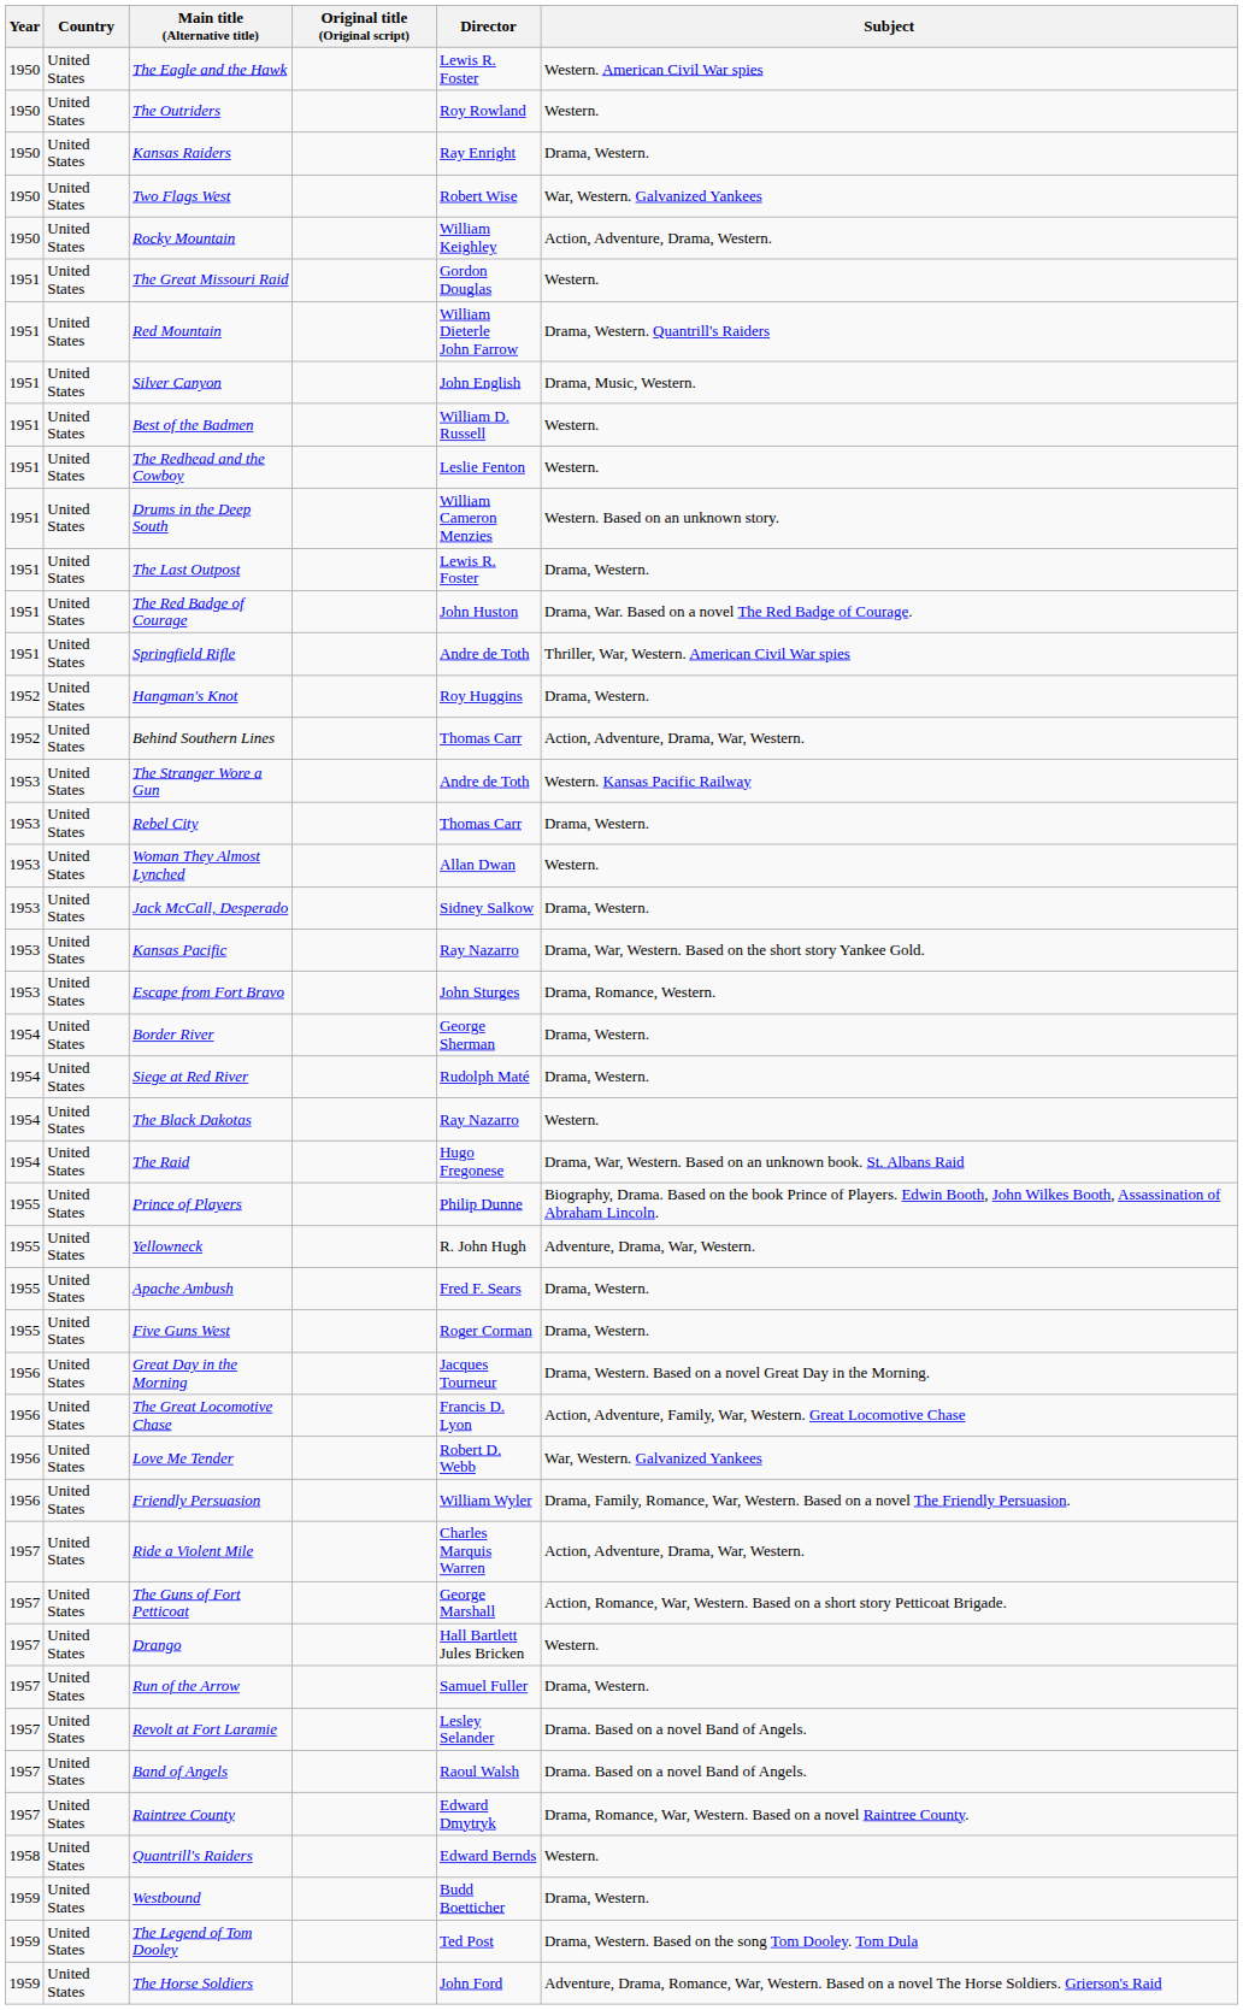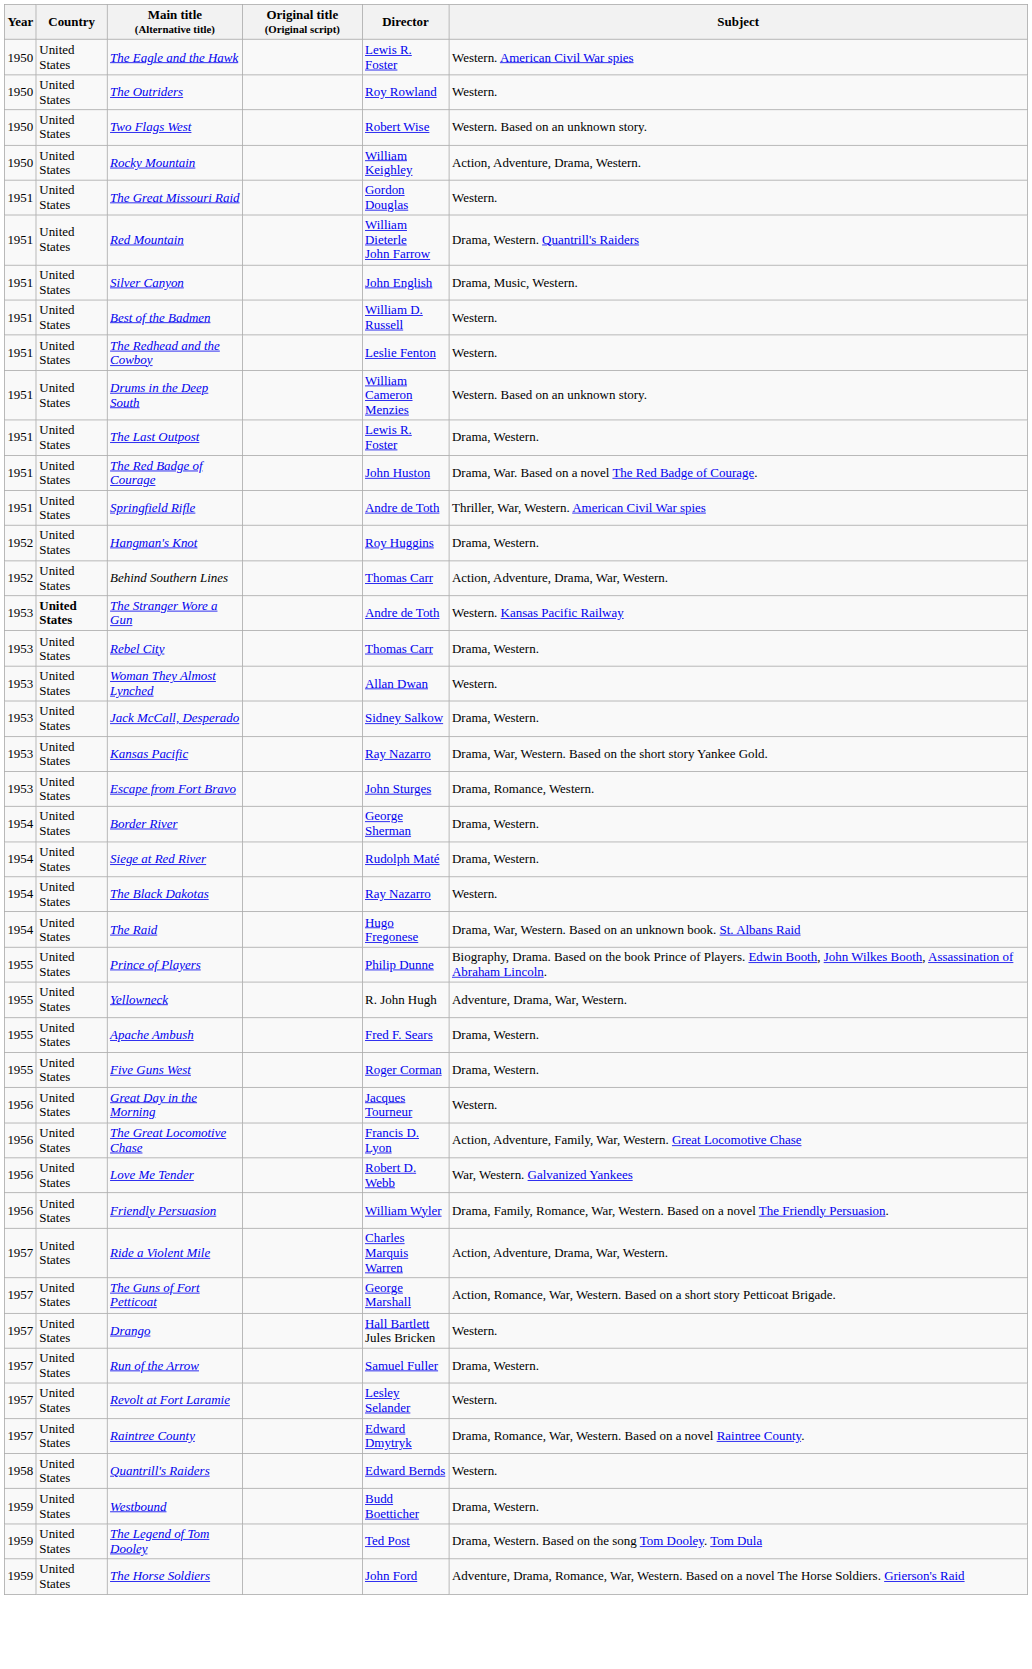 <table class="wikitable sortable" style="width:100%;">
 <tr>
 <th>Year</th>
 <th width= 80>Country</th>
 <th class="unsortable" style="width:160px;">Main title<br><small>(Alternative title)</small></th>
 <th class="unsortable" style="width:140px;">Original title<br><small>(Original script)</small></th>
 <th width=100>Director</th>
 <th class="unsortable">Subject</th>
 </tr>
 <tr>
 <td>1950</td>
 <td>United States</td>
 <td><em><a href='#'>The Eagle and the Hawk</a></em></td>
 <td></td>
 <td><a href='#'>Lewis R. Foster</a></td>
 <td>Western. <a href='#'>American Civil War spies</a></td>
 </tr>
 <tr>
 <td>1950</td>
 <td>United States</td>
 <td><em><a href='#'>The Outriders</a></em></td>
 <td></td>
 <td><a href='#'>Roy Rowland</a></td>
 <td>Western.</td>
 </tr>
 <tr>
 <td>1950</td>
 <td>United States</td>
-<td><em><a href='#'>Kansas Raiders</a></em></td>
-<td></td>
-<td><a href='#'>Ray Enright</a></td>
-<td>Drama, Western.</td>
-</tr>
-<tr>
-<td>1950</td>
-<td>United States</td>
 <td><em><a href='#'>Two Flags West</a></em></td>
 <td></td>
 <td><a href='#'>Robert Wise</a></td>
-<td>War, Western. <a href='#'>Galvanized Yankees</a></td>
+<td>Western. Based on an unknown story.</td>
 </tr>
 <tr>
 <td>1950</td>
 <td>United States</td>
 <td><em><a href='#'>Rocky Mountain</a></em></td>
 <td></td>
 <td><a href='#'>William Keighley</a></td>
 <td>Action, Adventure, Drama, Western.</td>
 </tr>
 <tr>
 <td>1951</td>
 <td>United States</td>
 <td><em><a href='#'>The Great Missouri Raid</a></em></td>
 <td></td>
 <td><a href='#'>Gordon Douglas</a></td>
 <td>Western.</td>
 </tr>
 <tr>
 <td>1951</td>
 <td>United States</td>
 <td><em><a href='#'>Red Mountain</a></em></td>
 <td></td>
 <td><a href='#'>William Dieterle</a><br><a href='#'>John Farrow</a></td>
 <td>Drama, Western. <a href='#'>Quantrill's Raiders</a></td>
 </tr>
 <tr>
 <td>1951</td>
 <td>United States</td>
 <td><em><a href='#'>Silver Canyon</a></em></td>
 <td></td>
 <td><a href='#'>John English</a></td>
 <td>Drama, Music, Western.</td>
 </tr>
 <tr>
 <td>1951</td>
 <td>United States</td>
 <td><em><a href='#'>Best of the Badmen</a></em></td>
 <td></td>
 <td><a href='#'>William D. Russell</a></td>
 <td>Western.</td>
 </tr>
 <tr>
 <td>1951</td>
 <td>United States</td>
 <td><em><a href='#'>The Redhead and the Cowboy</a></em></td>
 <td></td>
 <td><a href='#'>Leslie Fenton</a></td>
 <td>Western.</td>
 </tr>
 <tr>
 <td>1951</td>
 <td>United States</td>
 <td><em><a href='#'>Drums in the Deep South</a></em></td>
 <td></td>
 <td><a href='#'>William Cameron Menzies</a></td>
 <td>Western. Based on an unknown story.</td>
 </tr>
 <tr>
 <td>1951</td>
 <td>United States</td>
 <td><em><a href='#'>The Last Outpost</a></em></td>
 <td></td>
 <td><a href='#'>Lewis R. Foster</a></td>
 <td>Drama, Western.</td>
 </tr>
 <tr>
 <td>1951</td>
 <td>United States</td>
 <td><em><a href='#'>The Red Badge of Courage</a></em></td>
 <td></td>
 <td><a href='#'>John Huston</a></td>
 <td>Drama, War. Based on a novel <a href='#'>The Red Badge of Courage</a>.</td>
 </tr>
 <tr>
 <td>1951</td>
 <td>United States</td>
 <td><em><a href='#'>Springfield Rifle</a></em></td>
 <td></td>
 <td><a href='#'>Andre de Toth</a></td>
 <td>Thriller, War, Western. <a href='#'>American Civil War spies</a></td>
 </tr>
 <tr>
 <td>1952</td>
 <td>United States</td>
 <td><em><a href='#'>Hangman's Knot</a></em></td>
 <td></td>
 <td><a href='#'>Roy Huggins</a></td>
 <td>Drama, Western.</td>
 </tr>
 <tr>
 <td>1952</td>
 <td>United States</td>
 <td><em>Behind Southern Lines</em></td>
 <td></td>
 <td><a href='#'>Thomas Carr</a></td>
 <td>Action, Adventure, Drama, War, Western.</td>
 </tr>
 <tr>
 <td>1953</td>
-<td>United States</td>
+<td><strong>United States</strong></td>
 <td><em><a href='#'>The Stranger Wore a Gun</a></em></td>
 <td></td>
 <td><a href='#'>Andre de Toth</a></td>
 <td>Western. <a href='#'>Kansas Pacific Railway</a></td>
 </tr>
 <tr>
 <td>1953</td>
 <td>United States</td>
 <td><em><a href='#'>Rebel City</a></em></td>
 <td></td>
 <td><a href='#'>Thomas Carr</a></td>
 <td>Drama, Western.</td>
 </tr>
 <tr>
 <td>1953</td>
 <td>United States</td>
 <td><em><a href='#'>Woman They Almost Lynched</a></em></td>
 <td></td>
 <td><a href='#'>Allan Dwan</a></td>
 <td>Western.</td>
 </tr>
 <tr>
 <td>1953</td>
 <td>United States</td>
 <td><em><a href='#'>Jack McCall, Desperado</a></em></td>
 <td></td>
 <td><a href='#'>Sidney Salkow</a></td>
 <td>Drama, Western.</td>
 </tr>
 <tr>
 <td>1953</td>
 <td>United States</td>
 <td><em><a href='#'>Kansas Pacific</a></em></td>
 <td></td>
 <td><a href='#'>Ray Nazarro</a></td>
 <td>Drama, War, Western. Based on the short story Yankee Gold.</td>
 </tr>
 <tr>
 <td>1953</td>
 <td>United States</td>
 <td><em><a href='#'>Escape from Fort Bravo</a></em></td>
 <td></td>
 <td><a href='#'>John Sturges</a></td>
 <td>Drama, Romance, Western.</td>
 </tr>
 <tr>
 <td>1954</td>
 <td>United States</td>
 <td><em><a href='#'>Border River</a></em></td>
 <td></td>
 <td><a href='#'>George Sherman</a></td>
 <td>Drama, Western.</td>
 </tr>
 <tr>
 <td>1954</td>
 <td>United States</td>
 <td><em><a href='#'>Siege at Red River</a></em></td>
 <td></td>
 <td><a href='#'>Rudolph Maté</a></td>
 <td>Drama, Western.</td>
 </tr>
 <tr>
 <td>1954</td>
 <td>United States</td>
 <td><em><a href='#'>The Black Dakotas</a></em></td>
 <td></td>
 <td><a href='#'>Ray Nazarro</a></td>
 <td>Western.</td>
 </tr>
 <tr>
 <td>1954</td>
 <td>United States</td>
 <td><em><a href='#'>The Raid</a></em></td>
 <td></td>
 <td><a href='#'>Hugo Fregonese</a></td>
 <td>Drama, War, Western. Based on an unknown book. <a href='#'>St. Albans Raid</a></td>
 </tr>
 <tr>
 <td>1955</td>
 <td>United States</td>
 <td><em><a href='#'>Prince of Players</a></em></td>
 <td></td>
 <td><a href='#'>Philip Dunne</a></td>
 <td>Biography, Drama. Based on the book Prince of Players. <a href='#'>Edwin Booth</a>, <a href='#'>John Wilkes Booth</a>, <a href='#'>Assassination of Abraham Lincoln</a>.</td>
 </tr>
 <tr>
 <td>1955</td>
 <td>United States</td>
 <td><em><a href='#'>Yellowneck</a></em></td>
 <td></td>
 <td>R. John Hugh</td>
 <td>Adventure, Drama, War, Western.</td>
 </tr>
 <tr>
 <td>1955</td>
 <td>United States</td>
 <td><em><a href='#'>Apache Ambush</a></em></td>
 <td></td>
 <td><a href='#'>Fred F. Sears</a></td>
 <td>Drama, Western.</td>
 </tr>
 <tr>
 <td>1955</td>
 <td>United States</td>
 <td><em><a href='#'>Five Guns West</a></em></td>
 <td></td>
 <td><a href='#'>Roger Corman</a></td>
 <td>Drama, Western.</td>
 </tr>
 <tr>
 <td>1956</td>
 <td>United States</td>
 <td><em><a href='#'>Great Day in the Morning</a></em></td>
 <td></td>
 <td><a href='#'>Jacques Tourneur</a></td>
-<td>Drama, Western. Based on a novel Great Day in the Morning.</td>
+<td>Western.</td>
 </tr>
 <tr>
 <td>1956</td>
 <td>United States</td>
 <td><em><a href='#'>The Great Locomotive Chase</a></em></td>
 <td></td>
 <td><a href='#'>Francis D. Lyon</a></td>
 <td>Action, Adventure, Family, War, Western. <a href='#'>Great Locomotive Chase</a></td>
 </tr>
 <tr>
 <td>1956</td>
 <td>United States</td>
 <td><em><a href='#'>Love Me Tender</a></em></td>
 <td></td>
 <td><a href='#'>Robert D. Webb</a></td>
 <td>War, Western. <a href='#'>Galvanized Yankees</a></td>
 </tr>
 <tr>
 <td>1956</td>
 <td>United States</td>
 <td><em><a href='#'>Friendly Persuasion</a></em></td>
 <td></td>
 <td><a href='#'>William Wyler</a></td>
 <td>Drama, Family, Romance, War, Western. Based on a novel <a href='#'>The Friendly Persuasion</a>.</td>
 </tr>
 <tr>
 <td>1957</td>
 <td>United States</td>
 <td><em><a href='#'>Ride a Violent Mile</a></em></td>
 <td></td>
 <td><a href='#'>Charles Marquis Warren</a></td>
 <td>Action, Adventure, Drama, War, Western.</td>
 </tr>
 <tr>
 <td>1957</td>
 <td>United States</td>
 <td><em><a href='#'>The Guns of Fort Petticoat</a></em></td>
 <td></td>
 <td><a href='#'>George Marshall</a></td>
 <td>Action, Romance, War, Western. Based on a short story Petticoat Brigade.</td>
 </tr>
 <tr>
 <td>1957</td>
 <td>United States</td>
 <td><em><a href='#'>Drango</a></em></td>
 <td></td>
 <td><a href='#'>Hall Bartlett</a><br>Jules Bricken</td>
 <td>Western.</td>
 </tr>
 <tr>
 <td>1957</td>
 <td>United States</td>
 <td><em><a href='#'>Run of the Arrow</a></em></td>
 <td></td>
 <td><a href='#'>Samuel Fuller</a></td>
 <td>Drama, Western.</td>
 </tr>
 <tr>
 <td>1957</td>
 <td>United States</td>
 <td><em><a href='#'>Revolt at Fort Laramie</a></em></td>
 <td></td>
 <td><a href='#'>Lesley Selander</a></td>
-<td>Drama. Based on a novel Band of Angels.</td>
-</tr>
-<tr>
-<td>1957</td>
-<td>United States</td>
-<td><em><a href='#'>Band of Angels</a></em></td>
-<td></td>
-<td><a href='#'>Raoul Walsh</a></td>
-<td>Drama. Based on a novel Band of Angels.</td>
+<td>Western.</td>
 </tr>
 <tr>
 <td>1957</td>
 <td>United States</td>
 <td><em><a href='#'>Raintree County</a></em></td>
 <td></td>
 <td><a href='#'>Edward Dmytryk</a></td>
 <td>Drama, Romance, War, Western. Based on a novel <a href='#'>Raintree County</a>.</td>
 </tr>
 <tr>
 <td>1958</td>
 <td>United States</td>
 <td><em><a href='#'>Quantrill's Raiders</a></em></td>
 <td></td>
 <td><a href='#'>Edward Bernds</a></td>
 <td>Western.</td>
 </tr>
 <tr>
 <td>1959</td>
 <td>United States</td>
 <td><em><a href='#'>Westbound</a></em></td>
 <td></td>
 <td><a href='#'>Budd Boetticher</a></td>
 <td>Drama, Western.</td>
 </tr>
 <tr>
 <td>1959</td>
 <td>United States</td>
 <td><em><a href='#'>The Legend of Tom Dooley</a></em></td>
 <td></td>
 <td><a href='#'>Ted Post</a></td>
 <td>Drama, Western. Based on the song <a href='#'>Tom Dooley</a>. <a href='#'>Tom Dula</a></td>
 </tr>
 <tr>
 <td>1959</td>
 <td>United States</td>
 <td><em><a href='#'>The Horse Soldiers</a></em></td>
 <td></td>
 <td><a href='#'>John Ford</a></td>
 <td>Adventure, Drama, Romance, War, Western. Based on a novel The Horse Soldiers. <a href='#'>Grierson's Raid</a></td>
 </tr>
 </table>
